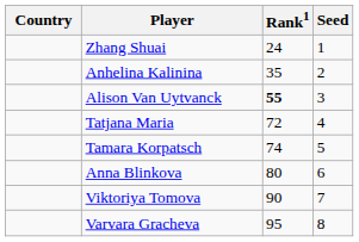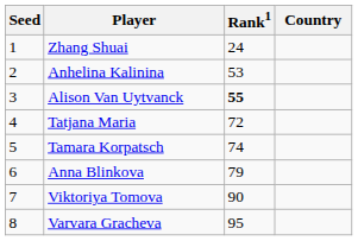 <table class="sortable wikitable">
 <tr>
-<th width="70">Country</th>
+<th>Seed</th>
 <th width="175">Player</th>
 <th>Rank<sup>1</sup></th>
-<th>Seed</th>
+<th width="70">Country</th>
 </tr>
 <tr>
-<td></td>
+<td>1</td>
 <td><a href='#'>Zhang Shuai</a></td>
 <td>24</td>
-<td>1</td>
+<td></td>
 </tr>
 <tr>
+<td>2</td>
+<td><a href='#'>Anhelina Kalinina</a></td>
+<td>53</td>
 <td></td>
-<td><a href='#'>Anhelina Kalinina</a></td>
-<td>35</td>
-<td>2</td>
 </tr>
 <tr>
-<td></td>
+<td>3</td>
 <td><a href='#'>Alison Van Uytvanck</a></td>
 <td><strong>55</strong></td>
-<td>3</td>
+<td></td>
 </tr>
 <tr>
-<td></td>
+<td>4</td>
 <td><a href='#'>Tatjana Maria</a></td>
 <td>72</td>
-<td>4</td>
+<td></td>
 </tr>
 <tr>
-<td></td>
+<td>5</td>
 <td><a href='#'>Tamara Korpatsch</a></td>
 <td>74</td>
-<td>5</td>
+<td></td>
 </tr>
 <tr>
+<td>6</td>
+<td><a href='#'>Anna Blinkova</a></td>
+<td>79</td>
 <td></td>
-<td><a href='#'>Anna Blinkova</a></td>
-<td>80</td>
-<td>6</td>
 </tr>
 <tr>
-<td></td>
+<td>7</td>
 <td><a href='#'>Viktoriya Tomova</a></td>
 <td>90</td>
-<td>7</td>
+<td></td>
 </tr>
 <tr>
-<td></td>
+<td>8</td>
 <td><a href='#'>Varvara Gracheva</a></td>
 <td>95</td>
-<td>8</td>
+<td></td>
 </tr>
 </table>
